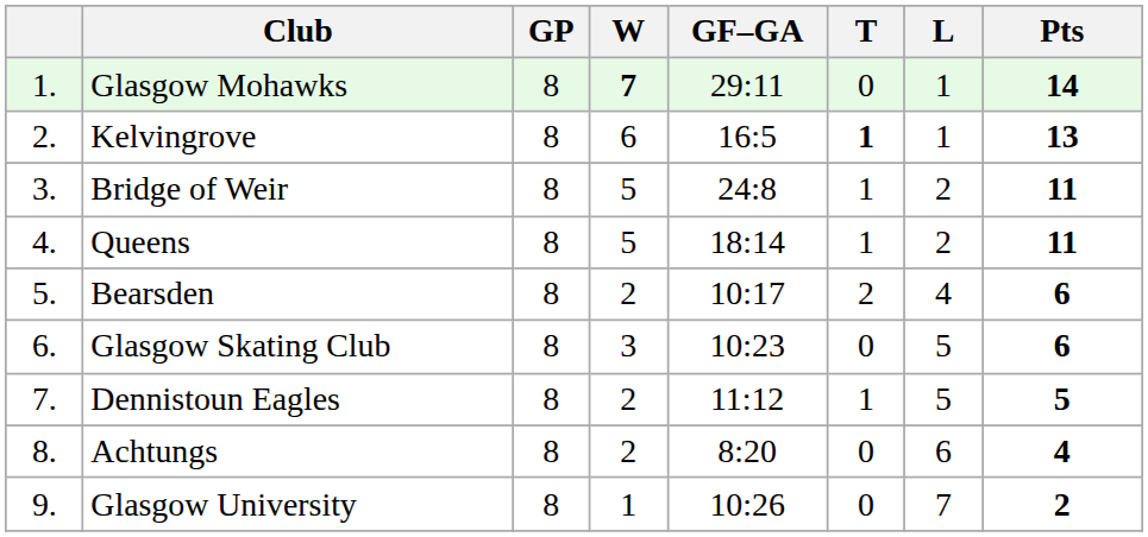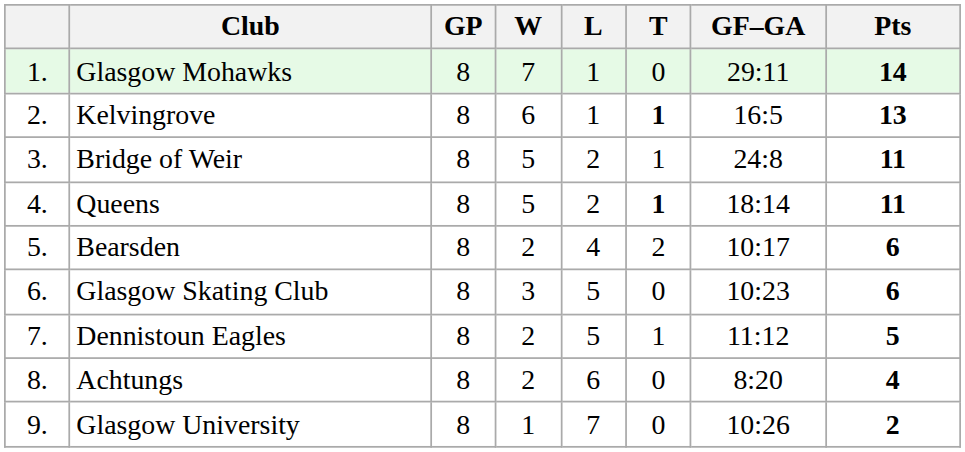 <table class="wikitable">
 <tr>
 <th width="30"></th>
 <th width="200">Club</th>
 <th width="30">GP</th>
 <th width="30">W</th>
+<th width="30">L</th>
+<th width="30">T</th>
 <th width="70">GF–GA</th>
-<th width="30">T</th>
-<th width="30">L</th>
 <th width="70">Pts</th>
 </tr>
 <tr bgcolor="#e6fae6" align="center">
 <td>1.</td>
 <td align="left">Glasgow Mohawks</td>
 <td>8</td>
-<td><strong>7</strong></td>
+<td>7</td>
+<td>1</td>
+<td>0</td>
 <td>29:11</td>
-<td>0</td>
-<td>1</td>
 <td><strong>14</strong></td>
 </tr>
 <tr bgcolor="#FFFFFF" align="center">
 <td>2.</td>
 <td align="left">Kelvingrove</td>
 <td>8</td>
 <td>6</td>
+<td>1</td>
+<td><strong>1</strong></td>
 <td>16:5</td>
-<td><strong>1</strong></td>
-<td>1</td>
 <td><strong>13</strong></td>
 </tr>
 <tr bgcolor="#FFFFFF" align="center">
 <td>3.</td>
 <td align="left">Bridge of Weir</td>
 <td>8</td>
 <td>5</td>
+<td>2</td>
+<td>1</td>
 <td>24:8</td>
-<td>1</td>
-<td>2</td>
 <td><strong>11</strong></td>
 </tr>
 <tr bgcolor="#FFFFFF" align="center">
 <td>4.</td>
 <td align="left">Queens</td>
 <td>8</td>
 <td>5</td>
+<td>2</td>
+<td><strong>1</strong></td>
 <td>18:14</td>
-<td>1</td>
-<td>2</td>
 <td><strong>11</strong></td>
 </tr>
 <tr bgcolor="#FFFFFF" align="center">
 <td>5.</td>
 <td align="left">Bearsden</td>
 <td>8</td>
 <td>2</td>
+<td>4</td>
+<td>2</td>
 <td>10:17</td>
-<td>2</td>
-<td>4</td>
 <td><strong>6</strong></td>
 </tr>
 <tr bgcolor="#FFFFFF" align="center">
 <td>6.</td>
 <td align="left">Glasgow Skating Club</td>
 <td>8</td>
 <td>3</td>
+<td>5</td>
+<td>0</td>
 <td>10:23</td>
-<td>0</td>
-<td>5</td>
 <td><strong>6</strong></td>
 </tr>
 <tr bgcolor="#FFFFFF" align="center">
 <td>7.</td>
 <td align="left">Dennistoun Eagles</td>
 <td>8</td>
 <td>2</td>
+<td>5</td>
+<td>1</td>
 <td>11:12</td>
-<td>1</td>
-<td>5</td>
 <td><strong>5</strong></td>
 </tr>
 <tr bgcolor="#FFFFFF" align="center">
 <td>8.</td>
 <td align="left">Achtungs</td>
 <td>8</td>
 <td>2</td>
+<td>6</td>
+<td>0</td>
 <td>8:20</td>
-<td>0</td>
-<td>6</td>
 <td><strong>4</strong></td>
 </tr>
 <tr bgcolor="#FFFFFF" align="center">
 <td>9.</td>
 <td align="left">Glasgow University</td>
 <td>8</td>
 <td>1</td>
+<td>7</td>
+<td>0</td>
 <td>10:26</td>
-<td>0</td>
-<td>7</td>
 <td><strong>2</strong></td>
 </tr>
 </table>
